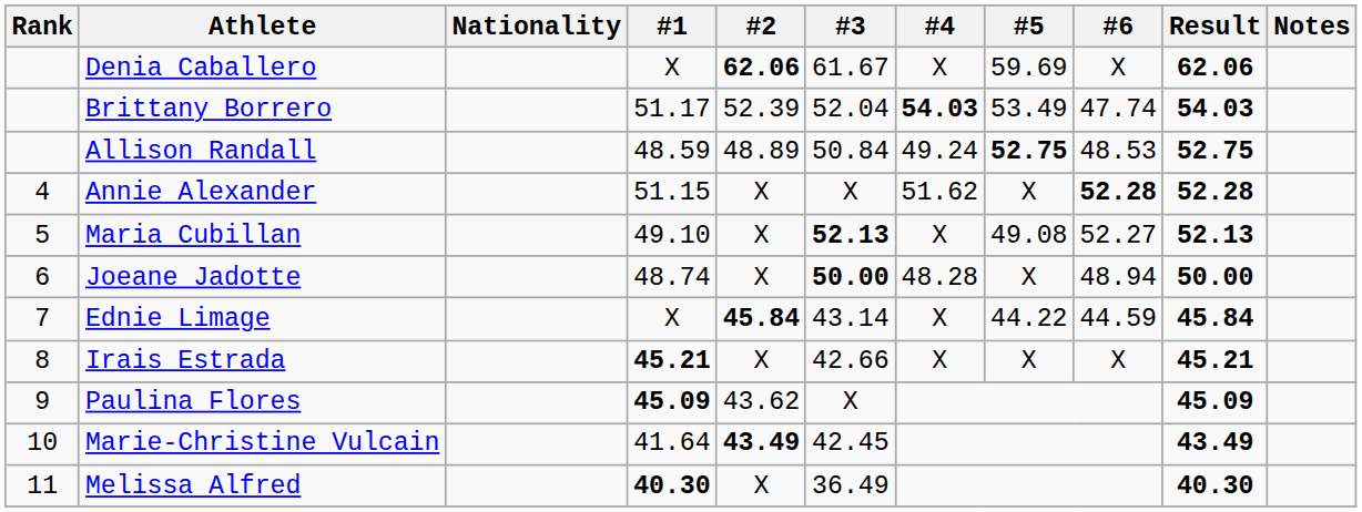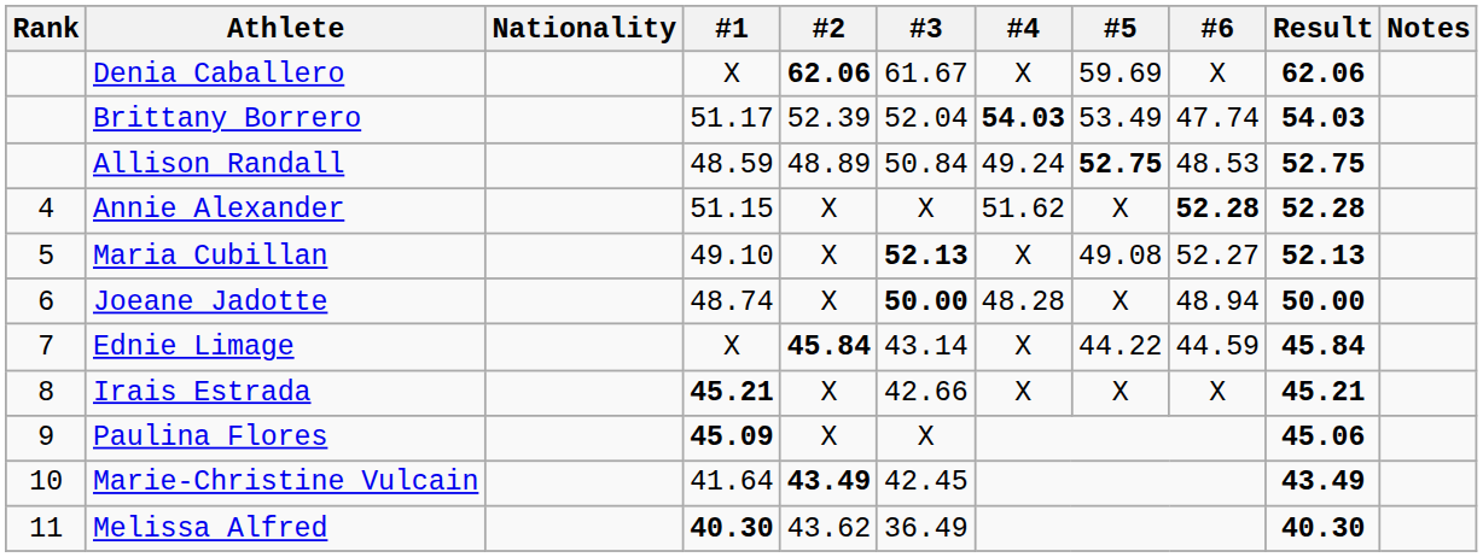 <table class="wikitable sortable" style="text-align:center">
 <tr>
 <th>Rank</th>
 <th>Athlete</th>
 <th>Nationality</th>
 <th>#1</th>
 <th>#2</th>
 <th>#3</th>
 <th>#4</th>
 <th>#5</th>
 <th>#6</th>
 <th>Result</th>
 <th>Notes</th>
 </tr>
 <tr>
 <td></td>
 <td align=left><a href='#'>Denia Caballero</a></td>
 <td align=left></td>
 <td>X</td>
 <td><strong>62.06</strong></td>
 <td>61.67</td>
 <td>X</td>
 <td>59.69</td>
 <td>X</td>
 <td><strong>62.06</strong></td>
 <td></td>
 </tr>
 <tr>
 <td></td>
 <td align=left><a href='#'>Brittany Borrero</a></td>
 <td align=left></td>
 <td>51.17</td>
 <td>52.39</td>
 <td>52.04</td>
 <td><strong>54.03</strong></td>
 <td>53.49</td>
 <td>47.74</td>
 <td><strong>54.03</strong></td>
 <td></td>
 </tr>
 <tr>
 <td></td>
 <td align=left><a href='#'>Allison Randall</a></td>
 <td align=left></td>
 <td>48.59</td>
 <td>48.89</td>
 <td>50.84</td>
 <td>49.24</td>
 <td><strong>52.75</strong></td>
 <td>48.53</td>
 <td><strong>52.75</strong></td>
 <td></td>
 </tr>
 <tr>
 <td>4</td>
 <td align=left><a href='#'>Annie Alexander</a></td>
 <td align=left></td>
 <td>51.15</td>
 <td>X</td>
 <td>X</td>
 <td>51.62</td>
 <td>X</td>
 <td><strong>52.28</strong></td>
 <td><strong>52.28</strong></td>
 <td></td>
 </tr>
 <tr>
 <td>5</td>
 <td align=left><a href='#'>Maria Cubillan</a></td>
 <td align=left></td>
 <td>49.10</td>
 <td>X</td>
 <td><strong>52.13</strong></td>
 <td>X</td>
 <td>49.08</td>
 <td>52.27</td>
 <td><strong>52.13</strong></td>
 <td></td>
 </tr>
 <tr>
 <td>6</td>
 <td align=left><a href='#'>Joeane Jadotte</a></td>
 <td align=left></td>
 <td>48.74</td>
 <td>X</td>
 <td><strong>50.00</strong></td>
 <td>48.28</td>
 <td>X</td>
 <td>48.94</td>
 <td><strong>50.00</strong></td>
 <td></td>
 </tr>
 <tr>
 <td>7</td>
 <td align=left><a href='#'>Ednie Limage</a></td>
 <td align=left></td>
 <td>X</td>
 <td><strong>45.84</strong></td>
 <td>43.14</td>
 <td>X</td>
 <td>44.22</td>
 <td>44.59</td>
 <td><strong>45.84</strong></td>
 <td></td>
 </tr>
 <tr>
 <td>8</td>
 <td align=left><a href='#'>Irais Estrada</a></td>
 <td align=left></td>
 <td><strong>45.21</strong></td>
 <td>X</td>
 <td>42.66</td>
 <td>X</td>
 <td>X</td>
 <td>X</td>
 <td><strong>45.21</strong></td>
 <td></td>
 </tr>
 <tr>
 <td>9</td>
 <td align=left><a href='#'>Paulina Flores</a></td>
 <td align=left></td>
 <td><strong>45.09</strong></td>
-<td>43.62</td>
+<td>X</td>
 <td>X</td>
 <td colspan=3></td>
-<td><strong>45.09</strong></td>
+<td><strong>45.06</strong></td>
 <td></td>
 </tr>
 <tr>
 <td>10</td>
 <td align=left><a href='#'>Marie-Christine Vulcain</a></td>
 <td align=left></td>
 <td>41.64</td>
 <td><strong>43.49</strong></td>
 <td>42.45</td>
 <td colspan=3></td>
 <td><strong>43.49</strong></td>
 <td></td>
 </tr>
 <tr>
 <td>11</td>
 <td align=left><a href='#'>Melissa Alfred</a></td>
 <td align=left></td>
 <td><strong>40.30</strong></td>
-<td>X</td>
+<td>43.62</td>
 <td>36.49</td>
 <td colspan=3></td>
 <td><strong>40.30</strong></td>
 <td></td>
 </tr>
 </table>
